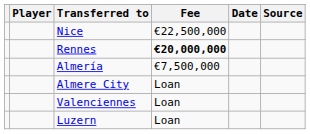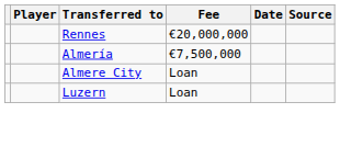 <table class="wikitable plainrowheaders sortable">
 <tr>
 <th></th>
 <th scope="col">Player</th>
 <th>Transferred to</th>
 <th style="width: 65px;">Fee</th>
 <th scope="col">Date</th>
 <th scope="col">Source</th>
 </tr>
 <tr>
 <td align="center"></td>
 <td></td>
-<td> <a href='#'>Nice</a></td>
-<td>€22,500,000</td>
-<td></td>
-<td></td>
-</tr>
-<tr>
-<td align="center"></td>
-<td></td>
 <td> <a href='#'>Rennes</a></td>
-<td><strong>€20,000,000</strong></td>
+<td>€20,000,000</td>
 <td></td>
 <td></td>
 </tr>
 <tr>
 <td align="center"></td>
 <td></td>
 <td> <a href='#'>Almería</a></td>
 <td>€7,500,000</td>
 <td></td>
 <td></td>
 </tr>
 <tr>
 <td align="center"></td>
 <td></td>
 <td> <a href='#'>Almere City</a></td>
 <td>Loan</td>
 <td></td>
 <td></td>
 </tr>
 <tr>
 <td align=center></td>
 <td></td>
-<td> <a href='#'>Valenciennes</a></td>
-<td>Loan</td>
-<td></td>
-<td></td>
-</tr>
-<tr>
-<td align=center></td>
-<td></td>
 <td> <a href='#'>Luzern</a></td>
 <td>Loan</td>
 <td></td>
 <td></td>
 </tr>
 </table>
